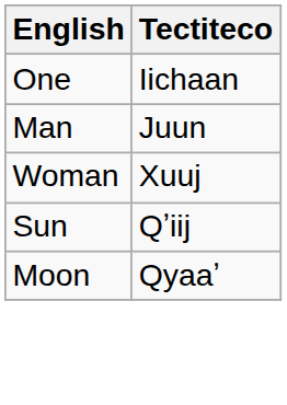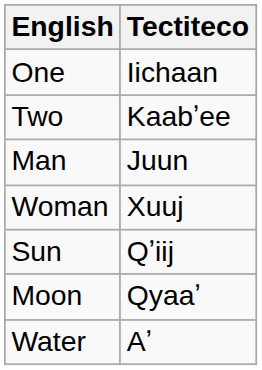 <table class="wikitable">
 <tr>
 <th>English</th>
 <th>Tectiteco</th>
 </tr>
 <tr>
 <td>One</td>
 <td>Iichaan</td>
+</tr>
+<tr>
+<td>Two</td>
+<td>Kaabʼee</td>
 </tr>
 <tr>
 <td>Man</td>
 <td>Juun</td>
 </tr>
 <tr>
 <td>Woman</td>
 <td>Xuuj</td>
 </tr>
 <tr>
 <td>Sun</td>
 <td>Qʼiij</td>
 </tr>
 <tr>
 <td>Moon</td>
 <td>Qyaaʼ</td>
 </tr>
+<tr>
+<td>Water</td>
+<td>Aʼ</td>
+</tr>
 </table>
